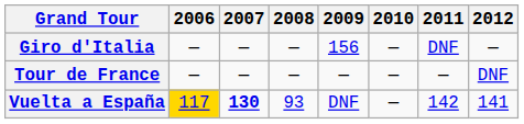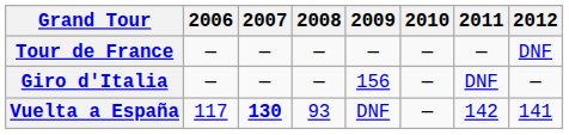 <table class="wikitable plainrowheaders">
 <tr>
 <th scope="col"><a href='#'>Grand Tour</a></th>
 <th scope="col">2006</th>
 <th scope="col">2007</th>
 <th scope="col">2008</th>
 <th scope="col">2009</th>
 <th scope="col">2010</th>
 <th scope="col">2011</th>
 <th scope="col">2012</th>
 </tr>
 <tr style="text-align:center;">
+<th scope="row"> <a href='#'>Tour de France</a></th>
+<td>—</td>
+<td>—</td>
+<td>—</td>
+<td>—</td>
+<td>—</td>
+<td>—</td>
+<td><a href='#'>DNF</a></td>
+</tr>
+<tr style="text-align:center;">
 <th scope="row"> <a href='#'>Giro d'Italia</a></th>
 <td>—</td>
 <td>—</td>
 <td>—</td>
 <td><a href='#'>156</a></td>
 <td>—</td>
 <td><a href='#'>DNF</a></td>
 <td>—</td>
 </tr>
 <tr style="text-align:center;">
-<th scope="row"> <a href='#'>Tour de France</a></th>
-<td>—</td>
-<td>—</td>
-<td>—</td>
-<td>—</td>
-<td>—</td>
-<td>—</td>
-<td><a href='#'>DNF</a></td>
-</tr>
-<tr style="text-align:center;">
 <th scope="row"> <a href='#'>Vuelta a España</a></th>
-<td style="background: gold;"><a href='#'>117</a></td>
+<td><a href='#'>117</a></td>
 <td><strong><a href='#'>130</a></strong></td>
 <td><a href='#'>93</a></td>
 <td><a href='#'>DNF</a></td>
 <td>—</td>
 <td><a href='#'>142</a></td>
 <td><a href='#'>141</a></td>
 </tr>
 </table>
